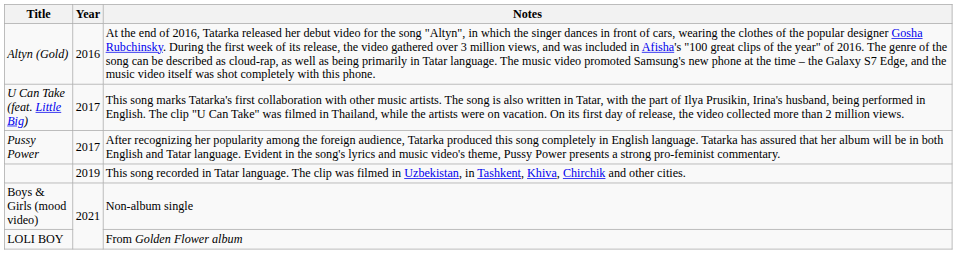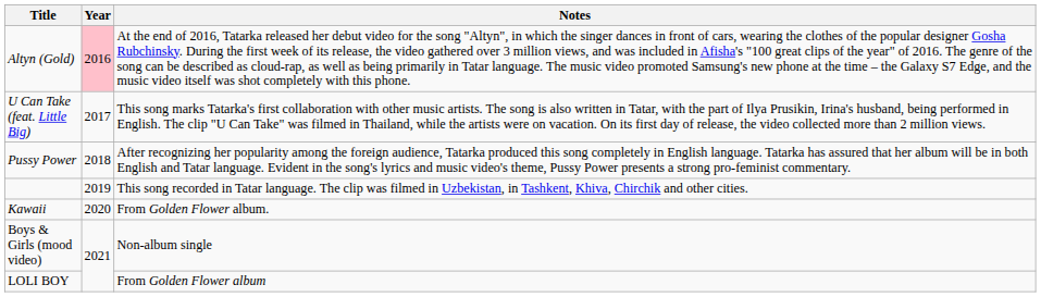 <table class="wikitable sortable">
 <tr>
 <th>Title</th>
 <th>Year</th>
 <th class="unsortable">Notes</th>
 </tr>
 <tr>
 <td><em>Altyn (Gold)</em></td>
-<td>2016</td>
+<td style="background: pink;">2016</td>
 <td>At the end of 2016, Tatarka released her debut video for the song "Altyn", in which the singer dances in front of cars, wearing the clothes of the popular designer <a href='#'>Gosha Rubchinsky</a>. During the first week of its release, the video gathered over 3 million views, and was included in <a href='#'>Afisha</a>'s "100 great clips of the year" of 2016. The genre of the song can be described as cloud-rap, as well as being primarily in Tatar language. The music video promoted Samsung's new phone at the time – the Galaxy S7 Edge, and the music video itself was shot completely with this phone.</td>
 </tr>
 <tr>
 <td><em>U Can Take (feat. <a href='#'>Little Big</a>)</em></td>
 <td>2017</td>
 <td>This song marks Tatarka's first collaboration with other music artists. The song is also written in Tatar, with the part of Ilya Prusikin, Irina's husband, being performed in English. The clip "U Can Take" was filmed in Thailand, while the artists were on vacation. On its first day of release, the video collected more than 2 million views.</td>
 </tr>
 <tr>
 <td><em>Pussy Power</em></td>
-<td>2017</td>
+<td>2018</td>
 <td>After recognizing her popularity among the foreign audience, Tatarka produced this song completely in English language. Tatarka has assured that her album will be in both English and Tatar language. Evident in the song's lyrics and music video's theme, Pussy Power presents a strong pro-feminist commentary.</td>
 </tr>
 <tr>
 <td></td>
 <td>2019</td>
 <td>This song recorded in Tatar language. The clip was filmed in <a href='#'>Uzbekistan</a>, in <a href='#'>Tashkent</a>, <a href='#'>Khiva</a>, <a href='#'>Chirchik</a> and other cities.</td>
+</tr>
+<tr>
+<td><em>Kawaii</em></td>
+<td>2020</td>
+<td>From <em>Golden Flower</em> album.</td>
 </tr>
 <tr>
 <td>Boys & Girls (mood video)</td>
 <td rowspan="2">2021</td>
 <td>Non-album single</td>
 </tr>
 <tr>
 <td>LOLI BOY</td>
 <td>From <em>Golden Flower album</em></td>
 </tr>
 </table>
